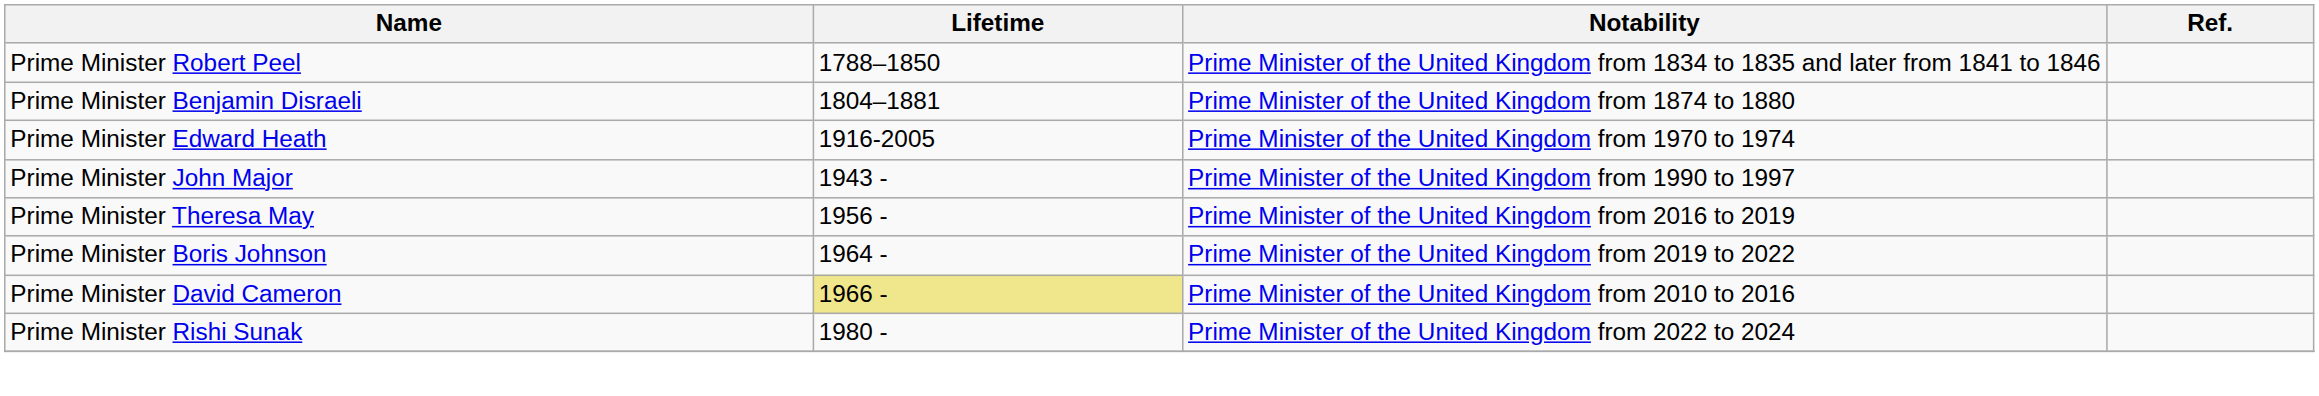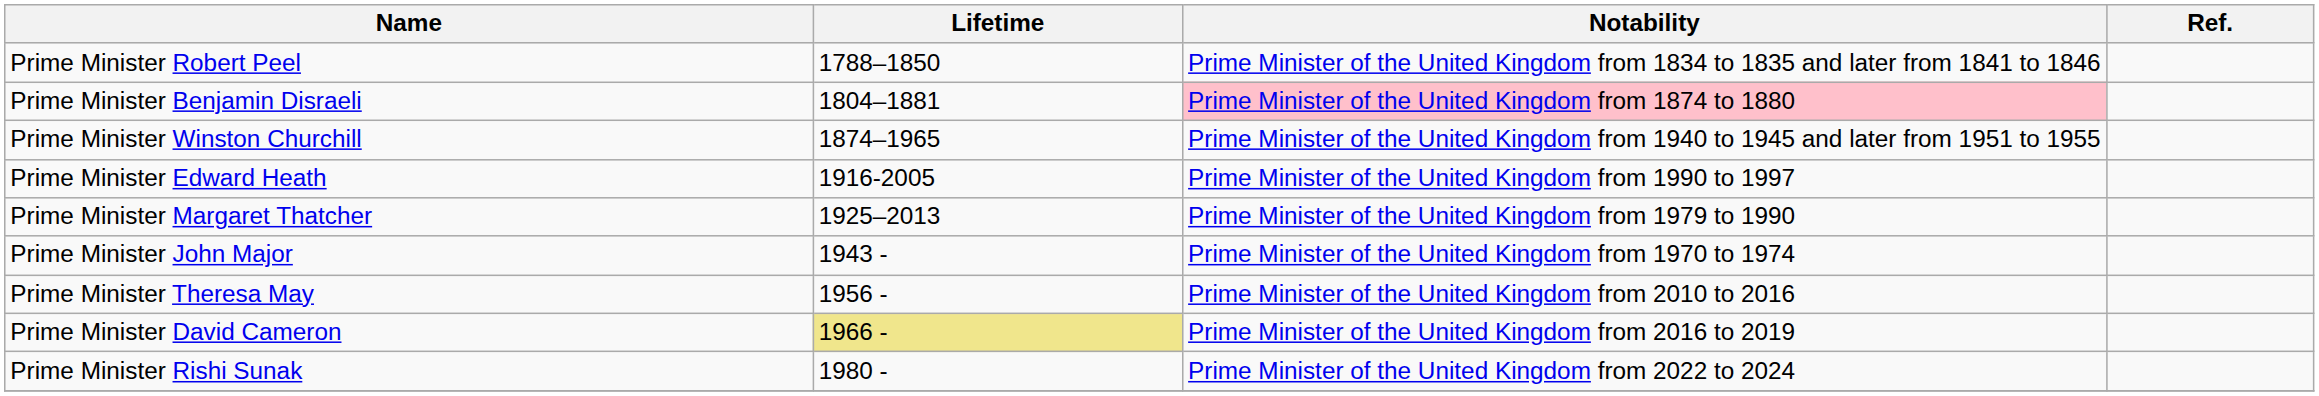 <table class="wikitable sortable">
 <tr>
 <th width="35%">Name</th>
 <th width="16%">Lifetime</th>
 <th width="40%">Notability</th>
 <th class="unsortable" width="17%">Ref.</th>
 </tr>
 <tr>
 <td>Prime Minister <a href='#'>Robert Peel</a></td>
 <td>1788–1850</td>
 <td><a href='#'>Prime Minister of the United Kingdom</a> from 1834 to 1835 and later from 1841 to 1846</td>
 <td></td>
 </tr>
 <tr>
 <td>Prime Minister <a href='#'>Benjamin Disraeli</a></td>
 <td>1804–1881</td>
-<td><a href='#'>Prime Minister of the United Kingdom</a> from 1874 to 1880</td>
+<td style="background: pink;"><a href='#'>Prime Minister of the United Kingdom</a> from 1874 to 1880</td>
+<td></td>
+</tr>
+<tr>
+<td>Prime Minister <a href='#'>Winston Churchill</a></td>
+<td>1874–1965</td>
+<td><a href='#'>Prime Minister of the United Kingdom</a> from 1940 to 1945 and later from 1951 to 1955</td>
 <td></td>
 </tr>
 <tr>
 <td>Prime Minister <a href='#'>Edward Heath</a></td>
 <td>1916-2005</td>
-<td><a href='#'>Prime Minister of the United Kingdom</a> from 1970 to 1974</td>
+<td><a href='#'>Prime Minister of the United Kingdom</a> from 1990 to 1997</td>
+<td></td>
+</tr>
+<tr>
+<td>Prime Minister <a href='#'>Margaret Thatcher</a></td>
+<td>1925–2013</td>
+<td><a href='#'>Prime Minister of the United Kingdom</a> from 1979 to 1990</td>
 <td></td>
 </tr>
 <tr>
 <td>Prime Minister <a href='#'>John Major</a></td>
 <td>1943 -</td>
-<td><a href='#'>Prime Minister of the United Kingdom</a> from 1990 to 1997</td>
+<td><a href='#'>Prime Minister of the United Kingdom</a> from 1970 to 1974</td>
 <td></td>
 </tr>
 <tr>
 <td>Prime Minister <a href='#'>Theresa May</a></td>
 <td>1956 -</td>
-<td><a href='#'>Prime Minister of the United Kingdom</a> from 2016 to 2019</td>
-<td></td>
-</tr>
-<tr>
-<td>Prime Minister <a href='#'>Boris Johnson</a></td>
-<td>1964 -</td>
-<td><a href='#'>Prime Minister of the United Kingdom</a> from 2019 to 2022</td>
+<td><a href='#'>Prime Minister of the United Kingdom</a> from 2010 to 2016</td>
 <td></td>
 </tr>
 <tr>
 <td>Prime Minister <a href='#'>David Cameron</a></td>
 <td style="background: khaki;">1966 -</td>
-<td><a href='#'>Prime Minister of the United Kingdom</a> from 2010 to 2016</td>
+<td><a href='#'>Prime Minister of the United Kingdom</a> from 2016 to 2019</td>
 <td></td>
 </tr>
 <tr>
 <td>Prime Minister <a href='#'>Rishi Sunak</a></td>
 <td>1980 -</td>
 <td><a href='#'>Prime Minister of the United Kingdom</a> from 2022 to 2024</td>
 <td></td>
 </tr>
 <tr>
 </tr>
 </table>
